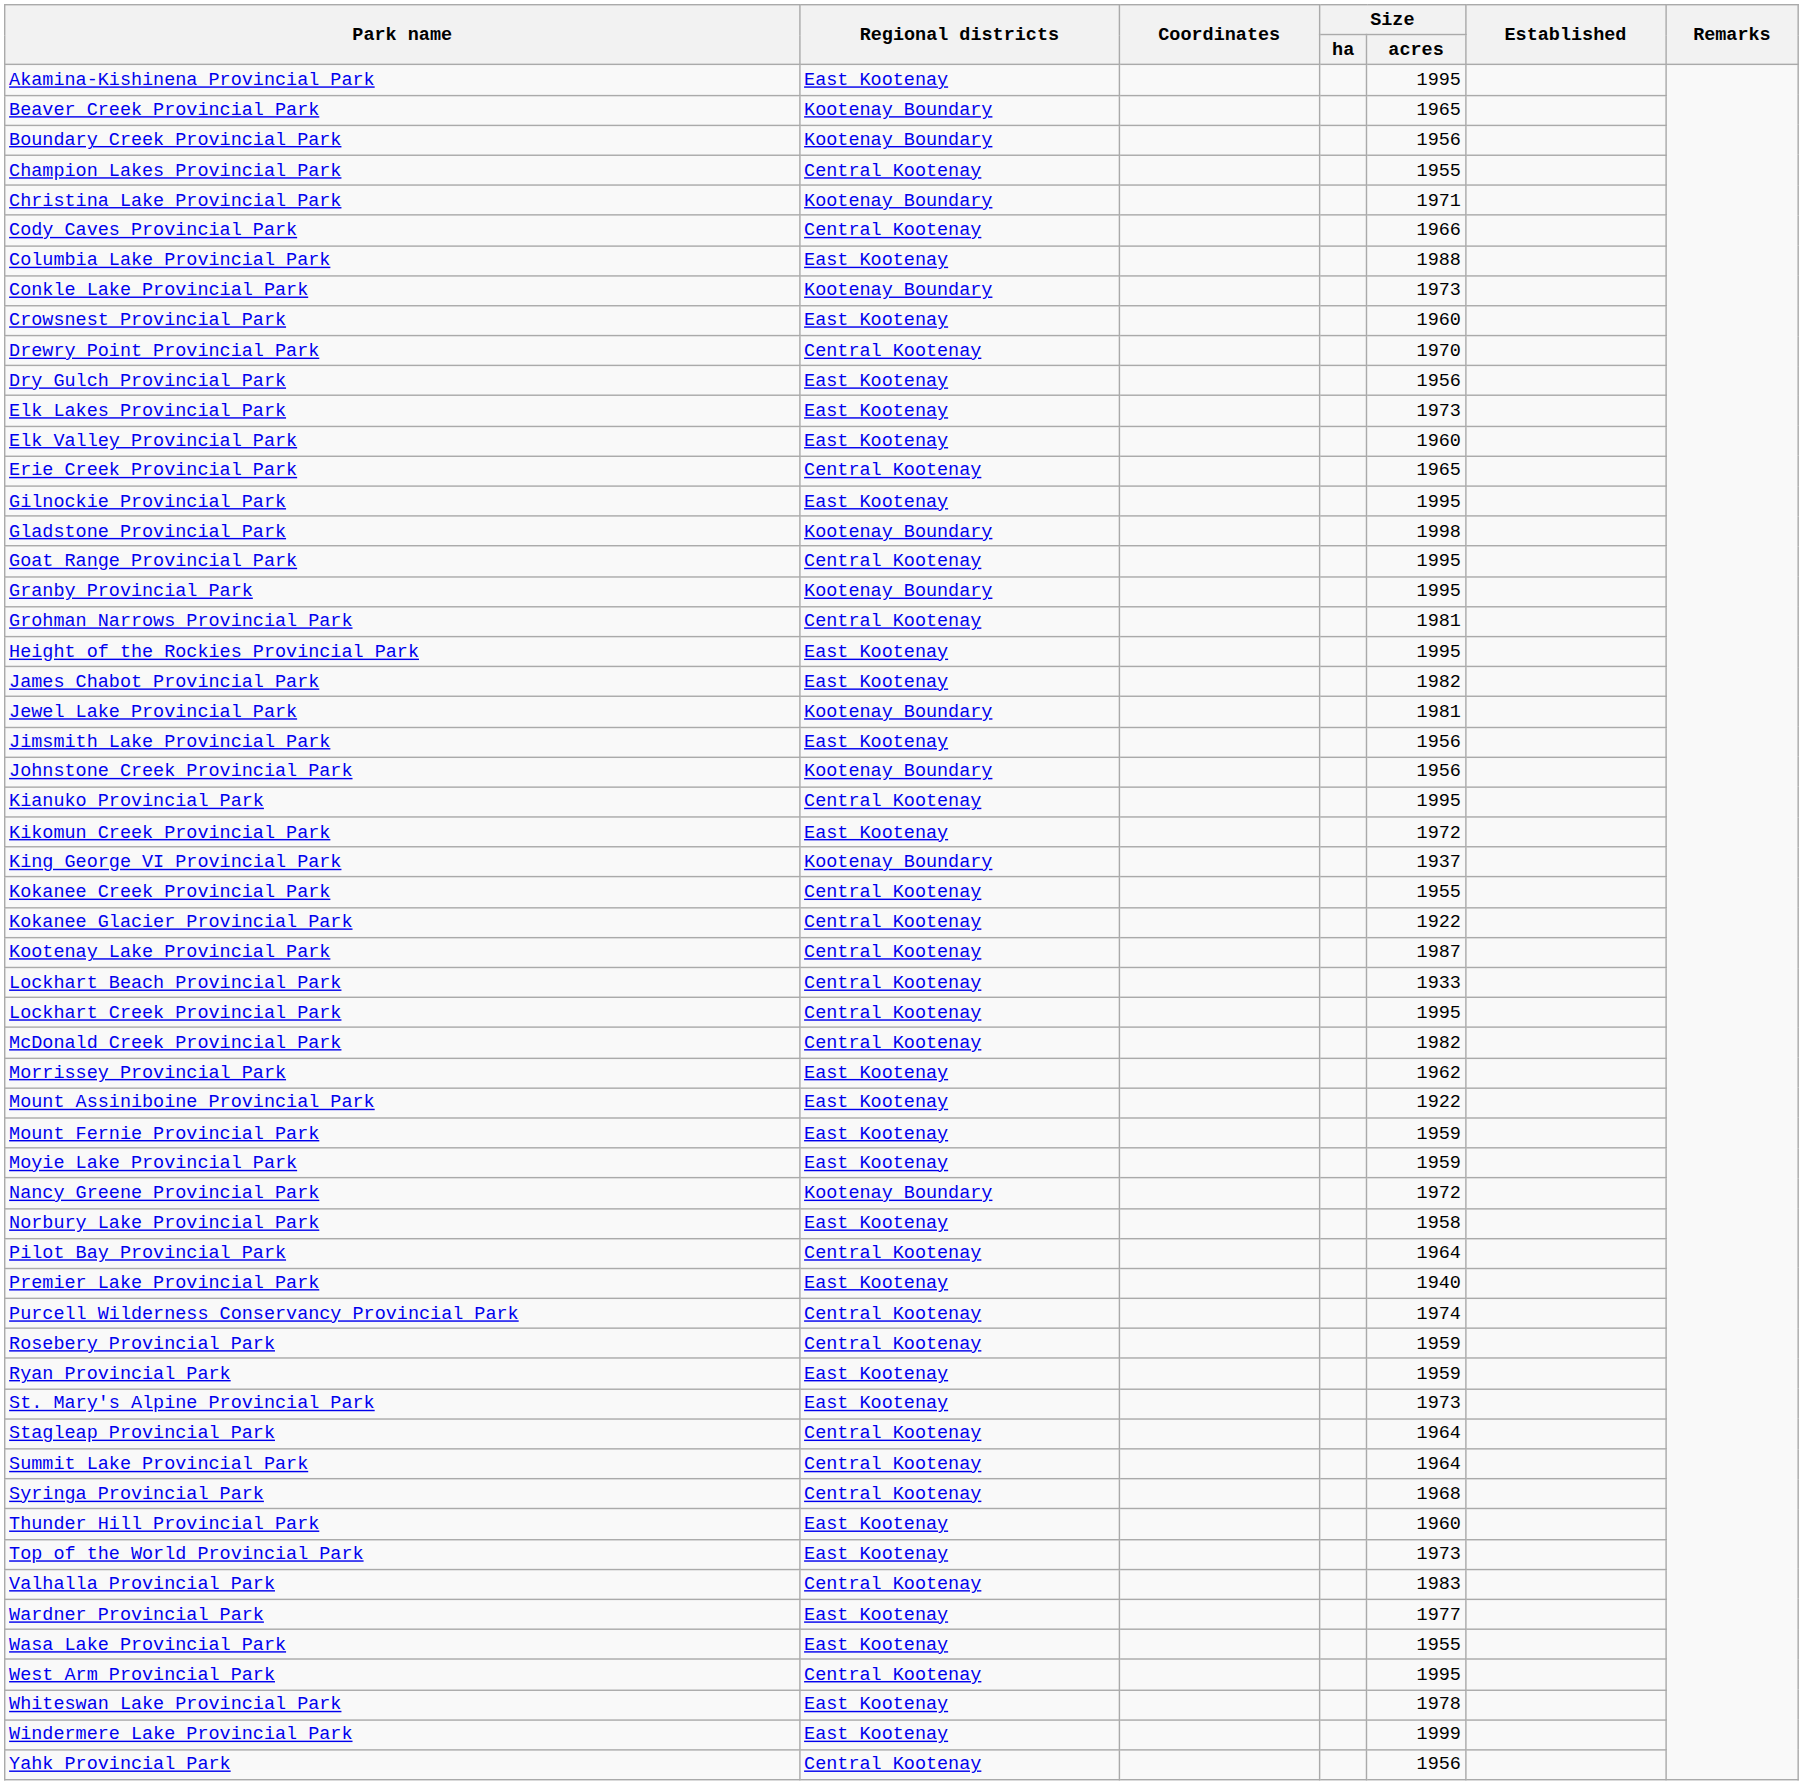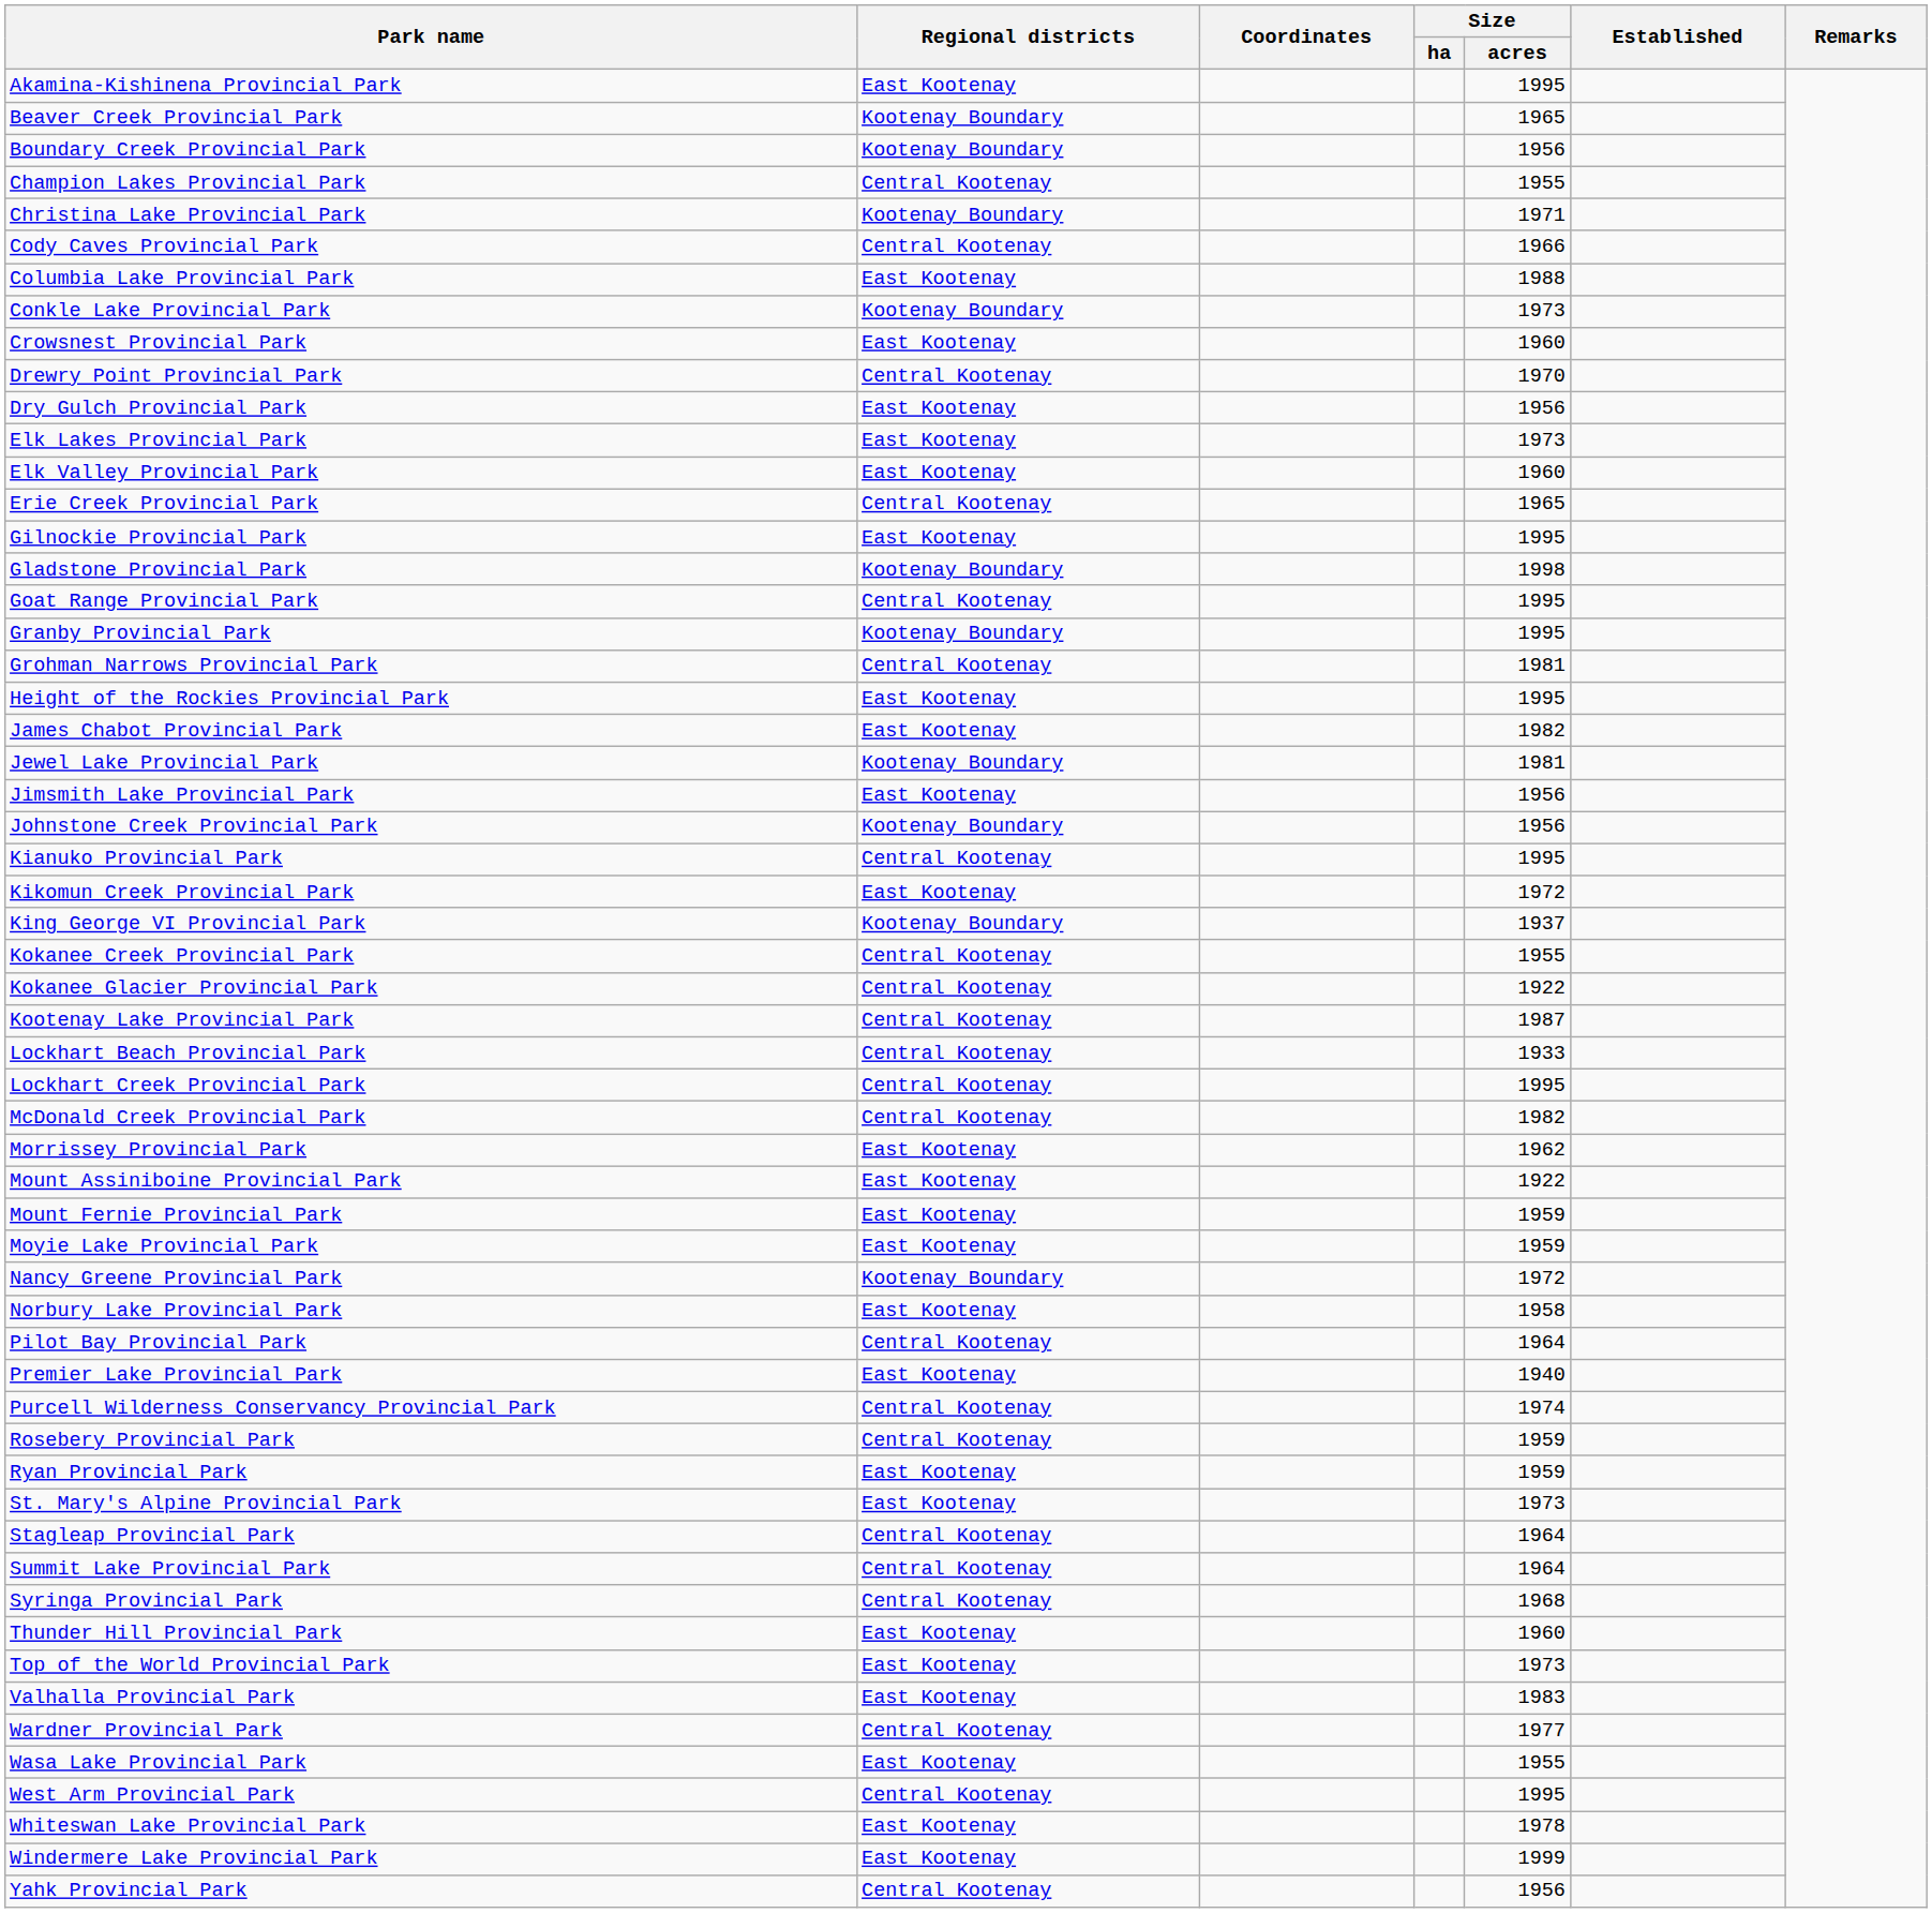 <table class="wikitable sortable" style="width:100%">
 <tr>
 <th style="width:*;" rowspan=2><strong>Park name</strong></th>
 <th style="width:*;" rowspan=2><strong>Regional districts</strong></th>
 <th style="width:*;" rowspan=2><strong>Coordinates</strong></th>
 <th style="width:*;" colspan=2><strong>Size</strong></th>
 <th style="width:*;" rowspan=2><strong>Established</strong></th>
 <th style="width:*;" class="unsortable" rowspan=2><strong>Remarks</strong></th>
 </tr>
 <tr>
 <th>ha</th>
 <th>acres</th>
 </tr>
 <tr>
 <td><a href='#'>Akamina-Kishinena Provincial Park</a></td>
 <td><a href='#'>East Kootenay</a></td>
 <td></td>
 <td></td>
 <td align=right>1995</td>
 <td></td>
 </tr>
 <tr>
 <td><a href='#'>Beaver Creek Provincial Park</a></td>
 <td><a href='#'>Kootenay Boundary</a></td>
 <td></td>
 <td></td>
 <td align=right>1965</td>
 <td></td>
 </tr>
 <tr>
 <td><a href='#'>Boundary Creek Provincial Park</a></td>
 <td><a href='#'>Kootenay Boundary</a></td>
 <td></td>
 <td></td>
 <td align=right>1956</td>
 <td></td>
 </tr>
 <tr>
 <td><a href='#'>Champion Lakes Provincial Park</a></td>
 <td><a href='#'>Central Kootenay</a></td>
 <td></td>
 <td></td>
 <td align=right>1955</td>
 <td></td>
 </tr>
 <tr>
 <td><a href='#'>Christina Lake Provincial Park</a></td>
 <td><a href='#'>Kootenay Boundary</a></td>
 <td></td>
 <td></td>
 <td align=right>1971</td>
 <td></td>
 </tr>
 <tr>
 <td><a href='#'>Cody Caves Provincial Park</a></td>
 <td><a href='#'>Central Kootenay</a></td>
 <td></td>
 <td></td>
 <td align=right>1966</td>
 <td></td>
 </tr>
 <tr>
 <td><a href='#'>Columbia Lake Provincial Park</a></td>
 <td><a href='#'>East Kootenay</a></td>
 <td></td>
 <td></td>
 <td align=right>1988</td>
 <td></td>
 </tr>
 <tr>
 <td><a href='#'>Conkle Lake Provincial Park</a></td>
 <td><a href='#'>Kootenay Boundary</a></td>
 <td></td>
 <td></td>
 <td align=right>1973</td>
 <td></td>
 </tr>
 <tr>
 <td><a href='#'>Crowsnest Provincial Park</a></td>
 <td><a href='#'>East Kootenay</a></td>
 <td></td>
 <td></td>
 <td align=right>1960</td>
 <td></td>
 </tr>
 <tr>
 <td><a href='#'>Drewry Point Provincial Park</a></td>
 <td><a href='#'>Central Kootenay</a></td>
 <td></td>
 <td></td>
 <td align=right>1970</td>
 <td></td>
 </tr>
 <tr>
 <td><a href='#'>Dry Gulch Provincial Park</a></td>
 <td><a href='#'>East Kootenay</a></td>
 <td></td>
 <td></td>
 <td align=right>1956</td>
 <td></td>
 </tr>
 <tr>
 <td><a href='#'>Elk Lakes Provincial Park</a></td>
 <td><a href='#'>East Kootenay</a></td>
 <td></td>
 <td></td>
 <td align=right>1973</td>
 <td></td>
 </tr>
 <tr>
 <td><a href='#'>Elk Valley Provincial Park</a></td>
 <td><a href='#'>East Kootenay</a></td>
 <td></td>
 <td></td>
 <td align=right>1960</td>
 <td></td>
 </tr>
 <tr>
 <td><a href='#'>Erie Creek Provincial Park</a></td>
 <td><a href='#'>Central Kootenay</a></td>
 <td></td>
 <td></td>
 <td align=right>1965</td>
 <td></td>
 </tr>
 <tr>
 <td><a href='#'>Gilnockie Provincial Park</a></td>
 <td><a href='#'>East Kootenay</a></td>
 <td></td>
 <td></td>
 <td align=right>1995</td>
 <td></td>
 </tr>
 <tr>
 <td><a href='#'>Gladstone Provincial Park</a></td>
 <td><a href='#'>Kootenay Boundary</a></td>
 <td></td>
 <td></td>
 <td align=right>1998</td>
 <td></td>
 </tr>
 <tr>
 <td><a href='#'>Goat Range Provincial Park</a></td>
 <td><a href='#'>Central Kootenay</a></td>
 <td></td>
 <td></td>
 <td align=right>1995</td>
 <td></td>
 </tr>
 <tr>
 <td><a href='#'>Granby Provincial Park</a></td>
 <td><a href='#'>Kootenay Boundary</a></td>
 <td></td>
 <td></td>
 <td align=right>1995</td>
 <td></td>
 </tr>
 <tr>
 <td><a href='#'>Grohman Narrows Provincial Park</a></td>
 <td><a href='#'>Central Kootenay</a></td>
 <td></td>
 <td></td>
 <td align=right>1981</td>
 <td></td>
 </tr>
 <tr>
 <td><a href='#'>Height of the Rockies Provincial Park</a></td>
 <td><a href='#'>East Kootenay</a></td>
 <td></td>
 <td></td>
 <td align=right>1995</td>
 <td></td>
 </tr>
 <tr>
 <td><a href='#'>James Chabot Provincial Park</a></td>
 <td><a href='#'>East Kootenay</a></td>
 <td></td>
 <td></td>
 <td align=right>1982</td>
 <td></td>
 </tr>
 <tr>
 <td><a href='#'>Jewel Lake Provincial Park</a></td>
 <td><a href='#'>Kootenay Boundary</a></td>
 <td></td>
 <td></td>
 <td align=right>1981</td>
 <td></td>
 </tr>
 <tr>
 <td><a href='#'>Jimsmith Lake Provincial Park</a></td>
 <td><a href='#'>East Kootenay</a></td>
 <td></td>
 <td></td>
 <td align=right>1956</td>
 <td></td>
 </tr>
 <tr>
 <td><a href='#'>Johnstone Creek Provincial Park</a></td>
 <td><a href='#'>Kootenay Boundary</a></td>
 <td></td>
 <td></td>
 <td align=right>1956</td>
 <td></td>
 </tr>
 <tr>
 <td><a href='#'>Kianuko Provincial Park</a></td>
 <td><a href='#'>Central Kootenay</a></td>
 <td></td>
 <td></td>
 <td align=right>1995</td>
 <td></td>
 </tr>
 <tr>
 <td><a href='#'>Kikomun Creek Provincial Park</a></td>
 <td><a href='#'>East Kootenay</a></td>
 <td></td>
 <td></td>
 <td align=right>1972</td>
 <td></td>
 </tr>
 <tr>
 <td><a href='#'>King George VI Provincial Park</a></td>
 <td><a href='#'>Kootenay Boundary</a></td>
 <td></td>
 <td></td>
 <td align=right>1937</td>
 <td></td>
 </tr>
 <tr>
 <td><a href='#'>Kokanee Creek Provincial Park</a></td>
 <td><a href='#'>Central Kootenay</a></td>
 <td></td>
 <td></td>
 <td align=right>1955</td>
 <td></td>
 </tr>
 <tr>
 <td><a href='#'>Kokanee Glacier Provincial Park</a></td>
 <td><a href='#'>Central Kootenay</a></td>
 <td></td>
 <td></td>
 <td align=right>1922</td>
 <td></td>
 </tr>
 <tr>
 <td><a href='#'>Kootenay Lake Provincial Park</a></td>
 <td><a href='#'>Central Kootenay</a></td>
 <td></td>
 <td></td>
 <td align=right>1987</td>
 <td></td>
 </tr>
 <tr>
 <td><a href='#'>Lockhart Beach Provincial Park</a></td>
 <td><a href='#'>Central Kootenay</a></td>
 <td></td>
 <td></td>
 <td align=right>1933</td>
 <td></td>
 </tr>
 <tr>
 <td><a href='#'>Lockhart Creek Provincial Park</a></td>
 <td><a href='#'>Central Kootenay</a></td>
 <td></td>
 <td></td>
 <td align=right>1995</td>
 <td></td>
 </tr>
 <tr>
 <td><a href='#'>McDonald Creek Provincial Park</a></td>
 <td><a href='#'>Central Kootenay</a></td>
 <td></td>
 <td></td>
 <td align=right>1982</td>
 <td></td>
 </tr>
 <tr>
 <td><a href='#'>Morrissey Provincial Park</a></td>
 <td><a href='#'>East Kootenay</a></td>
 <td></td>
 <td></td>
 <td align=right>1962</td>
 <td></td>
 </tr>
 <tr>
 <td><a href='#'>Mount Assiniboine Provincial Park</a></td>
 <td><a href='#'>East Kootenay</a></td>
 <td></td>
 <td></td>
 <td align=right>1922</td>
 <td></td>
 </tr>
 <tr>
 <td><a href='#'>Mount Fernie Provincial Park</a></td>
 <td><a href='#'>East Kootenay</a></td>
 <td></td>
 <td></td>
 <td align=right>1959</td>
 <td></td>
 </tr>
 <tr>
 <td><a href='#'>Moyie Lake Provincial Park</a></td>
 <td><a href='#'>East Kootenay</a></td>
 <td></td>
 <td></td>
 <td align=right>1959</td>
 <td></td>
 </tr>
 <tr>
 <td><a href='#'>Nancy Greene Provincial Park</a></td>
 <td><a href='#'>Kootenay Boundary</a></td>
 <td></td>
 <td></td>
 <td align=right>1972</td>
 <td></td>
 </tr>
 <tr>
 <td><a href='#'>Norbury Lake Provincial Park</a></td>
 <td><a href='#'>East Kootenay</a></td>
 <td></td>
 <td></td>
 <td align=right>1958</td>
 <td></td>
 </tr>
 <tr>
 <td><a href='#'>Pilot Bay Provincial Park</a></td>
 <td><a href='#'>Central Kootenay</a></td>
 <td></td>
 <td></td>
 <td align=right>1964</td>
 <td></td>
 </tr>
 <tr>
 <td><a href='#'>Premier Lake Provincial Park</a></td>
 <td><a href='#'>East Kootenay</a></td>
 <td></td>
 <td></td>
 <td align=right>1940</td>
 <td></td>
 </tr>
 <tr>
 <td><a href='#'>Purcell Wilderness Conservancy Provincial Park</a></td>
 <td><a href='#'>Central Kootenay</a></td>
 <td></td>
 <td></td>
 <td align=right>1974</td>
 <td></td>
 </tr>
 <tr>
 <td><a href='#'>Rosebery Provincial Park</a></td>
 <td><a href='#'>Central Kootenay</a></td>
 <td></td>
 <td></td>
 <td align=right>1959</td>
 <td></td>
 </tr>
 <tr>
 <td><a href='#'>Ryan Provincial Park</a></td>
 <td><a href='#'>East Kootenay</a></td>
 <td></td>
 <td></td>
 <td align=right>1959</td>
 <td></td>
 </tr>
 <tr>
 <td><a href='#'>St. Mary's Alpine Provincial Park</a></td>
 <td><a href='#'>East Kootenay</a></td>
 <td></td>
 <td></td>
 <td align=right>1973</td>
 <td></td>
 </tr>
 <tr>
 <td><a href='#'>Stagleap Provincial Park</a></td>
 <td><a href='#'>Central Kootenay</a></td>
 <td></td>
 <td></td>
 <td align=right>1964</td>
 <td></td>
 </tr>
 <tr>
 <td><a href='#'>Summit Lake Provincial Park</a></td>
 <td><a href='#'>Central Kootenay</a></td>
 <td></td>
 <td></td>
 <td align=right>1964</td>
 <td></td>
 </tr>
 <tr>
 <td><a href='#'>Syringa Provincial Park</a></td>
 <td><a href='#'>Central Kootenay</a></td>
 <td></td>
 <td></td>
 <td align=right>1968</td>
 <td></td>
 </tr>
 <tr>
 <td><a href='#'>Thunder Hill Provincial Park</a></td>
 <td><a href='#'>East Kootenay</a></td>
 <td></td>
 <td></td>
 <td align=right>1960</td>
 <td></td>
 </tr>
 <tr>
 <td><a href='#'>Top of the World Provincial Park</a></td>
 <td><a href='#'>East Kootenay</a></td>
 <td></td>
 <td></td>
 <td align=right>1973</td>
 <td></td>
 </tr>
 <tr>
 <td><a href='#'>Valhalla Provincial Park</a></td>
-<td><a href='#'>Central Kootenay</a></td>
+<td><a href='#'>East Kootenay</a></td>
 <td></td>
 <td></td>
 <td align=right>1983</td>
 <td></td>
 </tr>
 <tr>
 <td><a href='#'>Wardner Provincial Park</a></td>
-<td><a href='#'>East Kootenay</a></td>
+<td><a href='#'>Central Kootenay</a></td>
 <td></td>
 <td></td>
 <td align=right>1977</td>
 <td></td>
 </tr>
 <tr>
 <td><a href='#'>Wasa Lake Provincial Park</a></td>
 <td><a href='#'>East Kootenay</a></td>
 <td></td>
 <td></td>
 <td align=right>1955</td>
 <td></td>
 </tr>
 <tr>
 <td><a href='#'>West Arm Provincial Park</a></td>
 <td><a href='#'>Central Kootenay</a></td>
 <td></td>
 <td></td>
 <td align=right>1995</td>
 <td></td>
 </tr>
 <tr>
 <td><a href='#'>Whiteswan Lake Provincial Park</a></td>
 <td><a href='#'>East Kootenay</a></td>
 <td></td>
 <td></td>
 <td align=right>1978</td>
 <td></td>
 </tr>
 <tr>
 <td><a href='#'>Windermere Lake Provincial Park</a></td>
 <td><a href='#'>East Kootenay</a></td>
 <td></td>
 <td></td>
 <td align=right>1999</td>
 <td></td>
 </tr>
 <tr>
 <td><a href='#'>Yahk Provincial Park</a></td>
 <td><a href='#'>Central Kootenay</a></td>
 <td></td>
 <td></td>
 <td align=right>1956</td>
 <td></td>
 </tr>
 </table>
